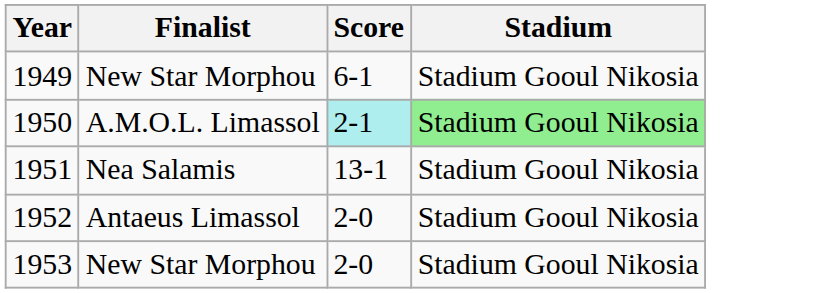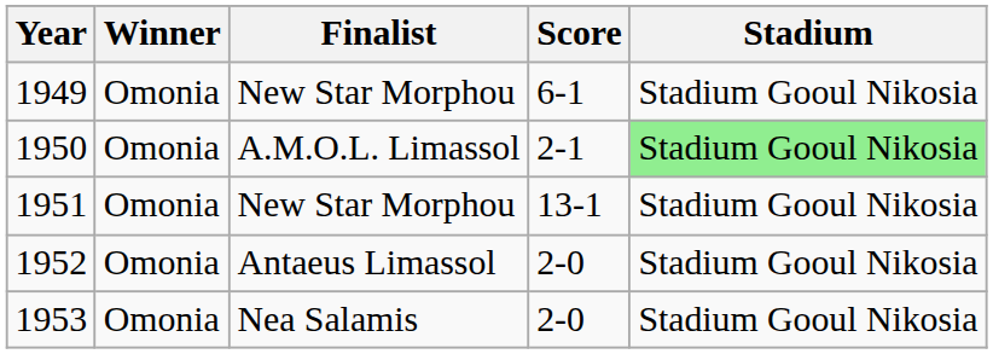 <table class="wikitable" style="text-align:left;margin-left:1em;">
 <tr>
 <th>Year</th>
+<th>Winner</th>
 <th>Finalist</th>
 <th>Score</th>
 <th>Stadium</th>
 </tr>
 <tr>
 <td>1949</td>
+<td>Omonia</td>
 <td>New Star Morphou</td>
 <td>6-1</td>
 <td>Stadium Gooul Nikosia</td>
 </tr>
 <tr>
 <td>1950</td>
+<td>Omonia</td>
 <td>A.M.O.L. Limassol</td>
-<td style="background: paleturquoise;">2-1</td>
+<td>2-1</td>
 <td style="background: lightgreen;">Stadium Gooul Nikosia</td>
 </tr>
 <tr>
 <td>1951</td>
-<td>Nea Salamis</td>
+<td>Omonia</td>
+<td>New Star Morphou</td>
 <td>13-1</td>
 <td>Stadium Gooul Nikosia</td>
 </tr>
 <tr>
 <td>1952</td>
+<td>Omonia</td>
 <td>Antaeus Limassol</td>
 <td>2-0</td>
 <td>Stadium Gooul Nikosia</td>
 </tr>
 <tr>
 <td>1953</td>
-<td>New Star Morphou</td>
+<td>Omonia</td>
+<td>Nea Salamis</td>
 <td>2-0</td>
 <td>Stadium Gooul Nikosia</td>
 </tr>
 </table>
